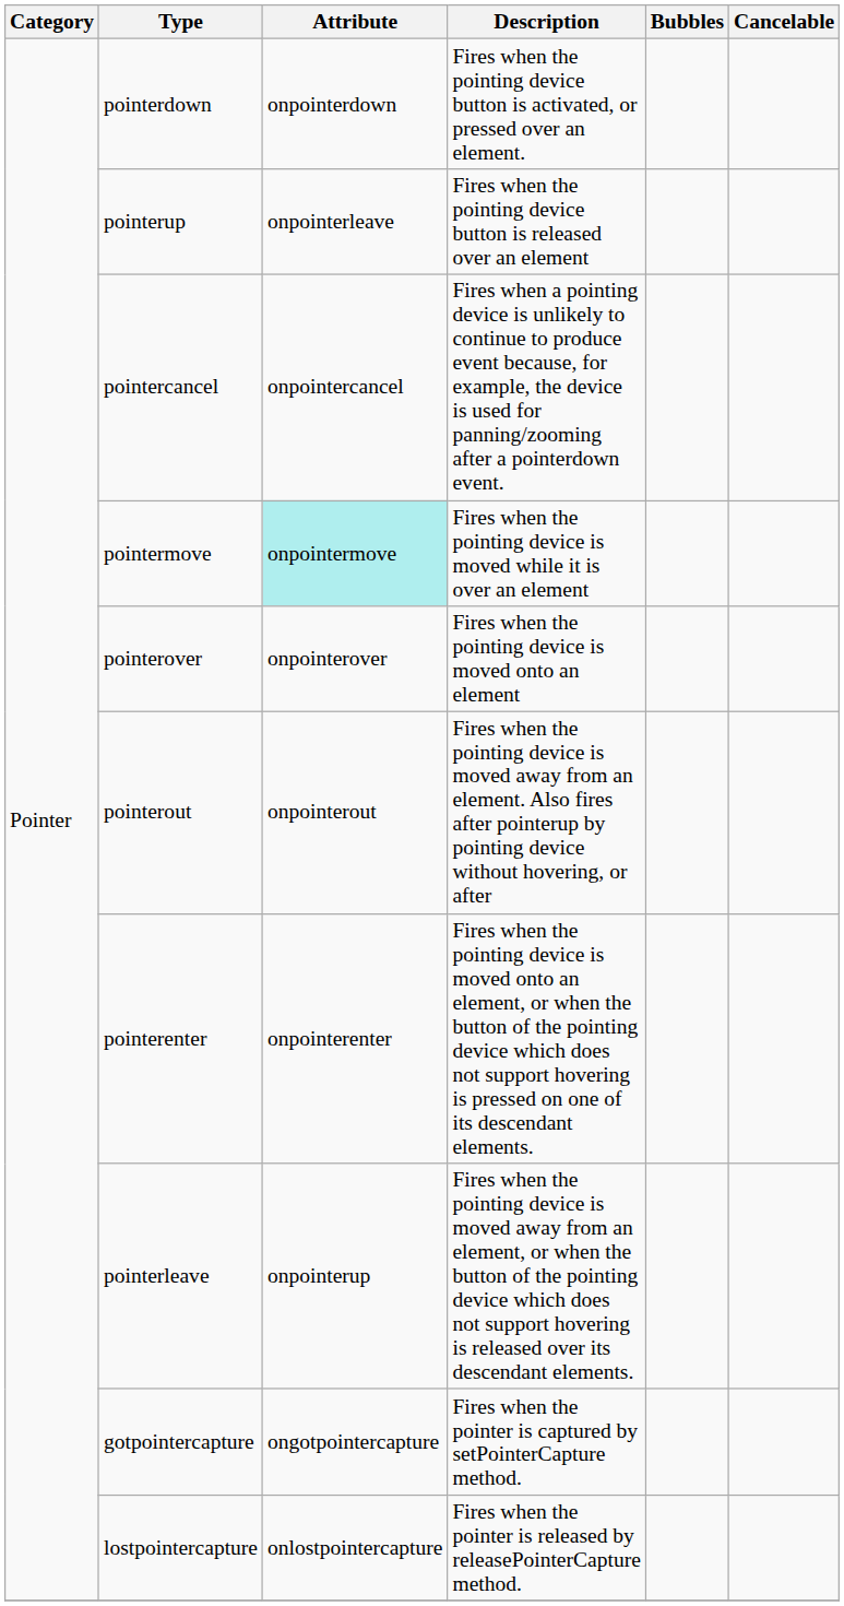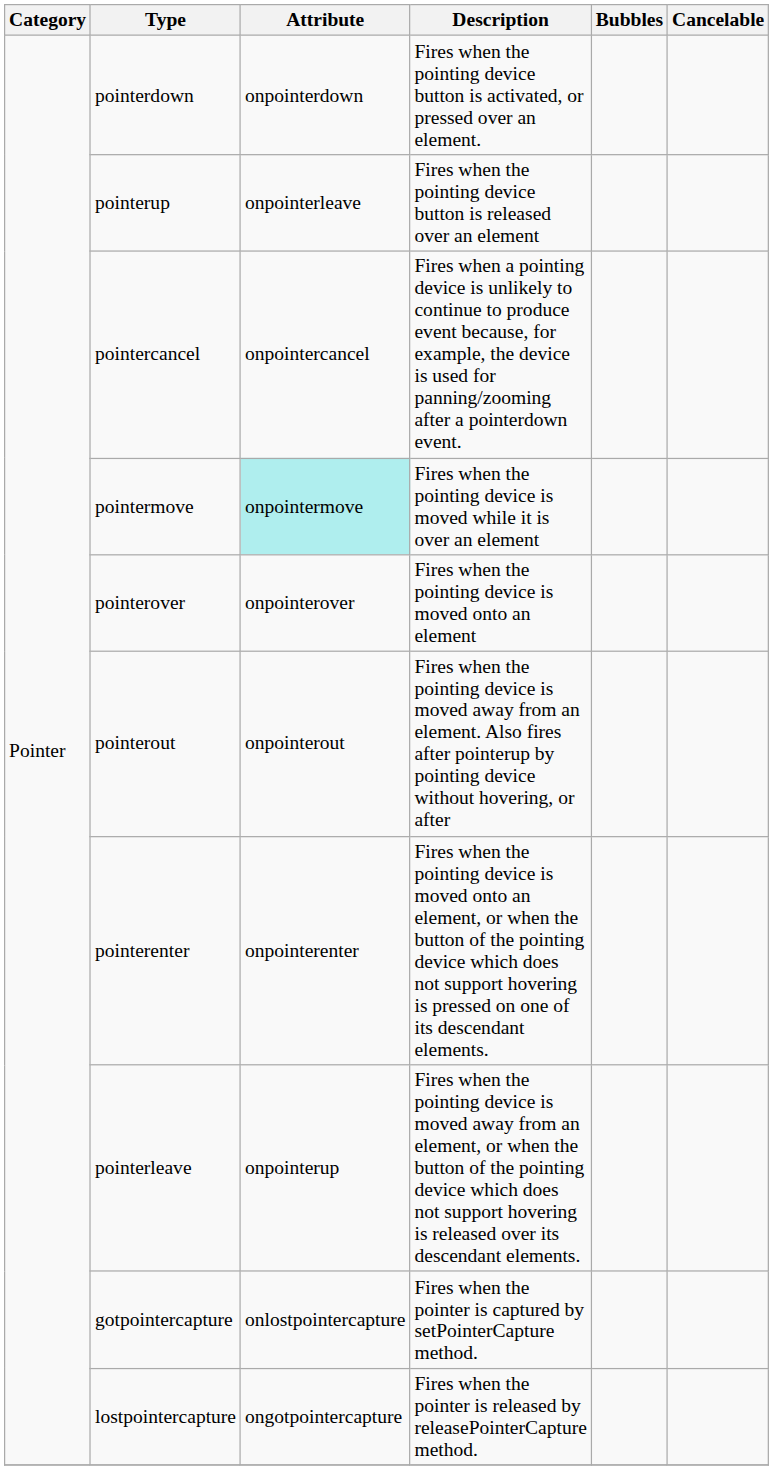 <table class="wikitable">
 <tr>
 <th>Category</th>
 <th>Type</th>
 <th>Attribute</th>
 <th>Description</th>
 <th>Bubbles</th>
 <th>Cancelable</th>
 </tr>
 <tr>
 <td rowspan=10>Pointer</td>
 <td>pointerdown</td>
 <td>onpointerdown</td>
 <td>Fires when the pointing device button is activated, or pressed over an element.</td>
 <td></td>
 <td></td>
 </tr>
 <tr>
 <td>pointerup</td>
 <td>onpointerleave</td>
 <td>Fires when the pointing device button is released over an element</td>
 <td></td>
 <td></td>
 </tr>
 <tr>
 <td>pointercancel</td>
 <td>onpointercancel</td>
 <td>Fires when a pointing device is unlikely to continue to produce event because, for example, the device is used for panning/zooming after a pointerdown event.</td>
 <td></td>
 <td></td>
 </tr>
 <tr>
 <td>pointermove</td>
 <td style="background: paleturquoise;">onpointermove</td>
 <td>Fires when the pointing device is moved while it is over an element</td>
 <td></td>
 <td></td>
 </tr>
 <tr>
 <td>pointerover</td>
 <td>onpointerover</td>
 <td>Fires when the pointing device is moved onto an element</td>
 <td></td>
 <td></td>
 </tr>
 <tr>
 <td>pointerout</td>
 <td>onpointerout</td>
 <td>Fires when the pointing device is moved away from an element. Also fires after pointerup by pointing device without hovering, or after</td>
 <td></td>
 <td></td>
 </tr>
 <tr>
 <td>pointerenter</td>
 <td>onpointerenter</td>
 <td>Fires when the pointing device is moved onto an element, or when the button of the pointing device which does not support hovering is pressed on one of its descendant elements.</td>
 <td></td>
 <td></td>
 </tr>
 <tr>
 <td>pointerleave</td>
 <td>onpointerup</td>
 <td>Fires when the pointing device is moved away from an element, or when the button of the pointing device which does not support hovering is released over its descendant elements.</td>
 <td></td>
 <td></td>
 </tr>
 <tr>
 <td>gotpointercapture</td>
-<td>ongotpointercapture</td>
+<td>onlostpointercapture</td>
 <td>Fires when the pointer is captured by setPointerCapture method.</td>
 <td></td>
 <td></td>
 </tr>
 <tr>
 <td>lostpointercapture</td>
-<td>onlostpointercapture</td>
+<td>ongotpointercapture</td>
 <td>Fires when the pointer is released by releasePointerCapture method.</td>
 <td></td>
 <td></td>
 </tr>
 <tr>
 </tr>
 </table>
